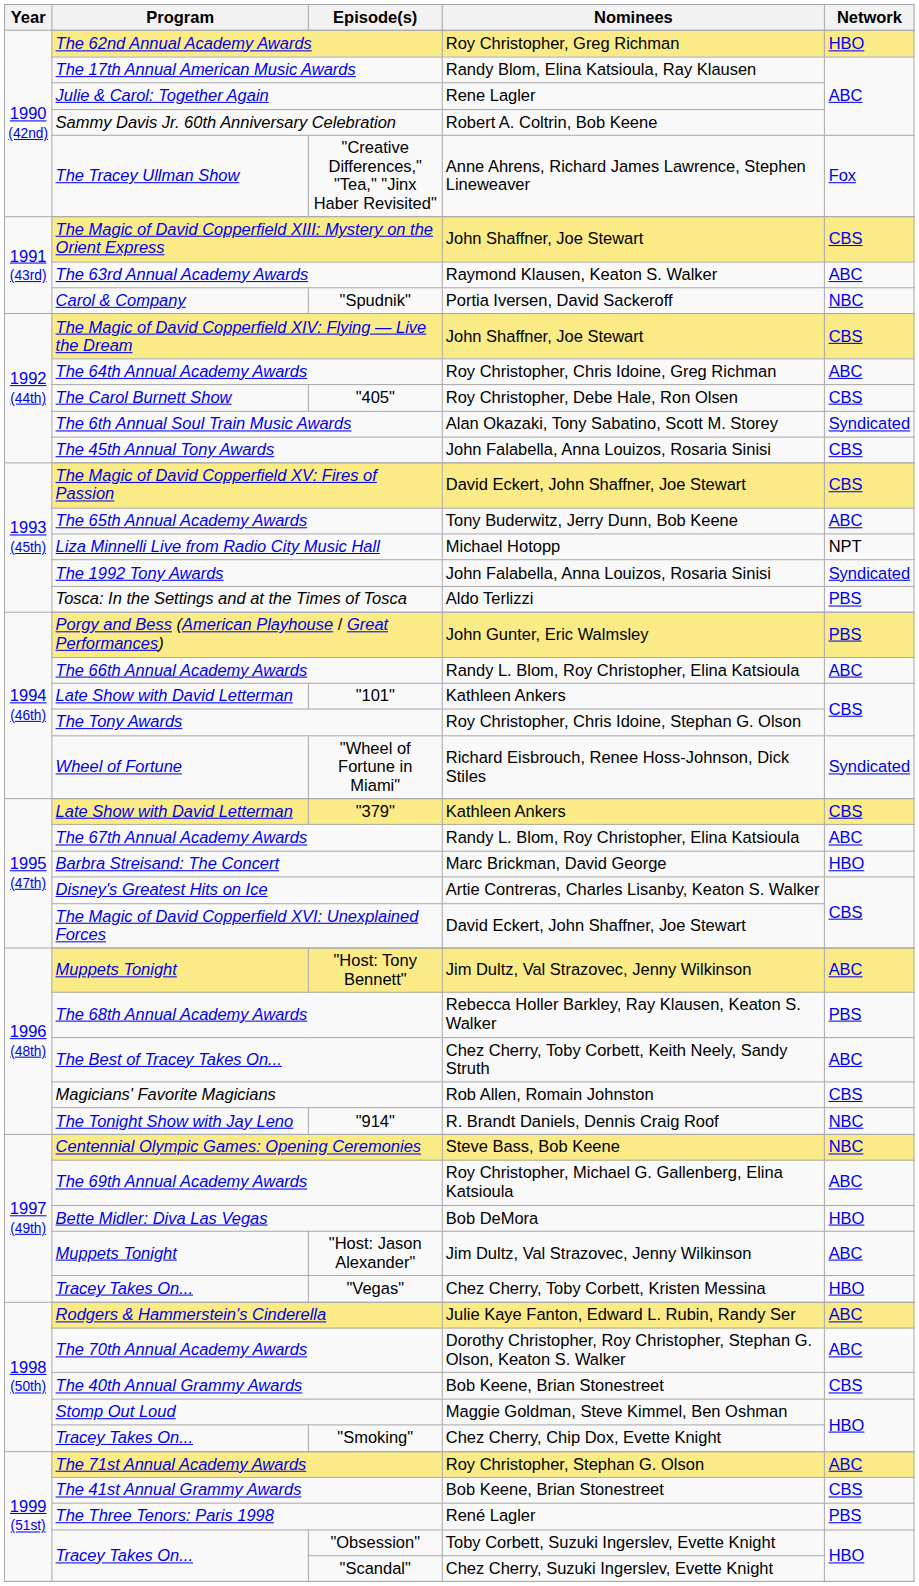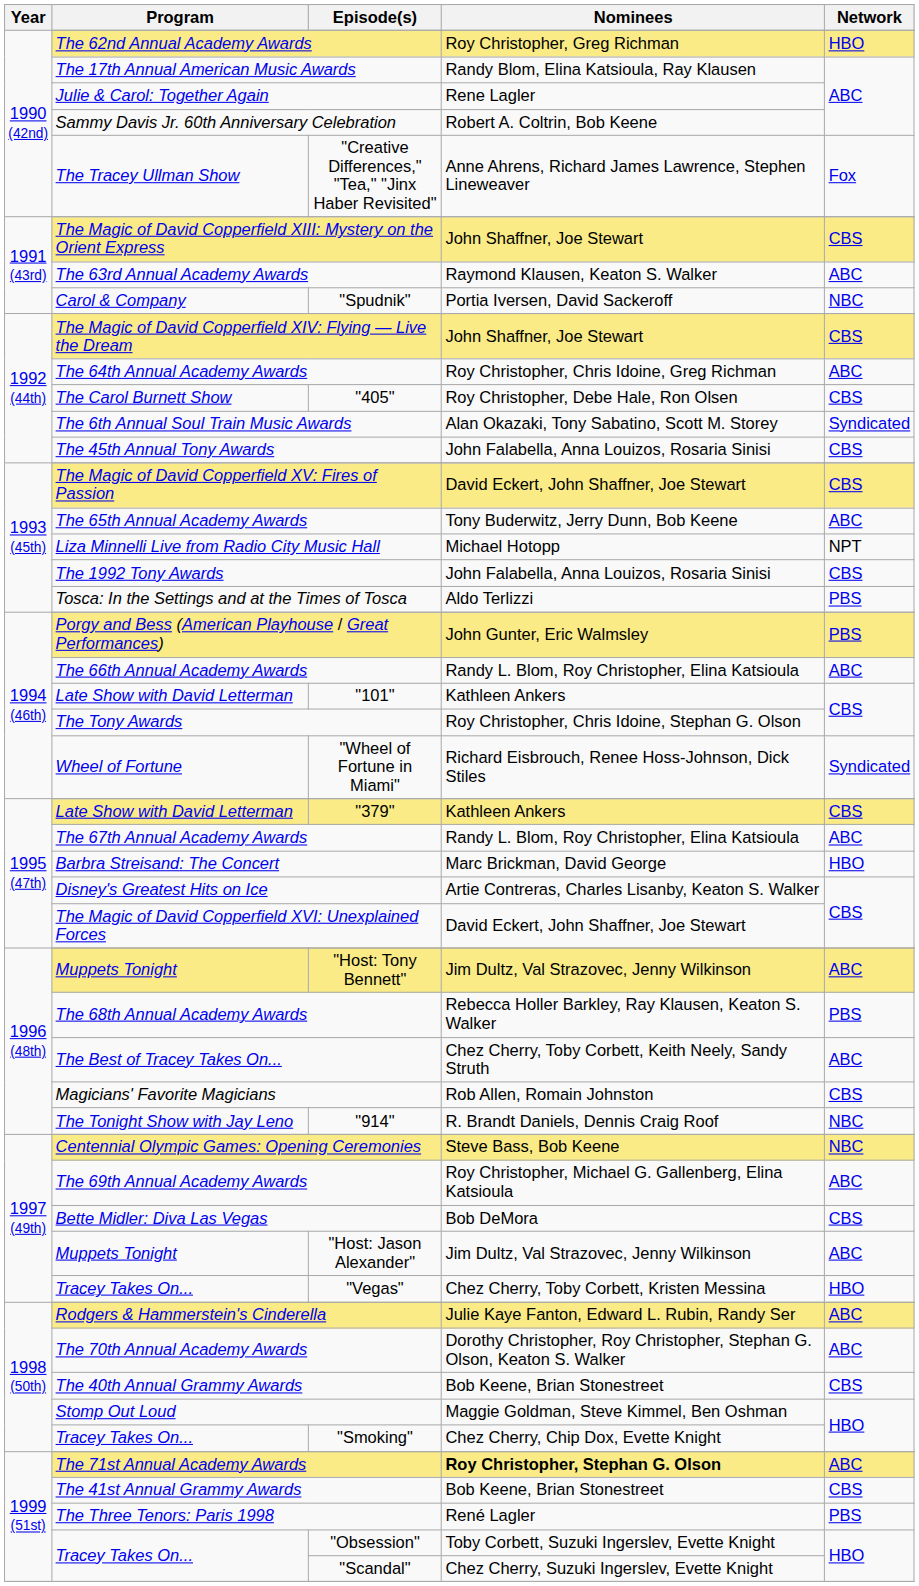 <table class="wikitable" style="width:100%">
 <tr bgcolor="#bebebe">
 <th width="5%">Year</th>
 <th width="30%">Program</th>
 <th width="15%">Episode(s)</th>
 <th width="45%">Nominees</th>
 <th width="5%">Network</th>
 </tr>
 <tr>
 <td rowspan=6 style="text-align:center"><a href='#'>1990</a><br><small><a href='#'>(42nd)</a></small><br></td>
 </tr>
 <tr style="background:#FAEB86">
 <td colspan=2><em><a href='#'>The 62nd Annual Academy Awards</a></em></td>
 <td>Roy Christopher, Greg Richman</td>
 <td><a href='#'>HBO</a></td>
 </tr>
 <tr>
 <td colspan=2><em><a href='#'>The 17th Annual American Music Awards</a></em></td>
 <td>Randy Blom, Elina Katsioula, Ray Klausen</td>
 <td rowspan=3><a href='#'>ABC</a></td>
 </tr>
 <tr>
 <td colspan=2><em><a href='#'>Julie & Carol: Together Again</a></em></td>
 <td>Rene Lagler</td>
 </tr>
 <tr>
 <td colspan=2><em>Sammy Davis Jr. 60th Anniversary Celebration</em></td>
 <td>Robert A. Coltrin, Bob Keene</td>
 </tr>
 <tr>
 <td><em><a href='#'>The Tracey Ullman Show</a></em></td>
 <td align=center>"Creative Differences," "Tea," "Jinx Haber Revisited"</td>
 <td>Anne Ahrens, Richard James Lawrence, Stephen Lineweaver</td>
 <td><a href='#'>Fox</a></td>
 </tr>
 <tr>
 <td rowspan=4 style="text-align:center"><a href='#'>1991</a><br><small><a href='#'>(43rd)</a></small><br></td>
 </tr>
 <tr style="background:#FAEB86">
 <td colspan=2><em><a href='#'>The Magic of David Copperfield XIII: Mystery on the Orient Express</a></em></td>
 <td>John Shaffner, Joe Stewart</td>
 <td><a href='#'>CBS</a></td>
 </tr>
 <tr>
 <td colspan=2><em><a href='#'>The 63rd Annual Academy Awards</a></em></td>
 <td>Raymond Klausen, Keaton S. Walker</td>
 <td><a href='#'>ABC</a></td>
 </tr>
 <tr>
 <td><em><a href='#'>Carol & Company</a></em></td>
 <td align=center>"Spudnik"</td>
 <td>Portia Iversen, David Sackeroff</td>
 <td><a href='#'>NBC</a></td>
 </tr>
 <tr>
 <td rowspan=6 style="text-align:center"><a href='#'>1992</a><br><small><a href='#'>(44th)</a></small><br></td>
 </tr>
 <tr style="background:#FAEB86">
 <td colspan=2><em><a href='#'>The Magic of David Copperfield XIV: Flying — Live the Dream</a></em></td>
 <td>John Shaffner, Joe Stewart</td>
 <td><a href='#'>CBS</a></td>
 </tr>
 <tr>
 <td colspan=2><em><a href='#'>The 64th Annual Academy Awards</a></em></td>
 <td>Roy Christopher, Chris Idoine, Greg Richman</td>
 <td><a href='#'>ABC</a></td>
 </tr>
 <tr>
 <td><em><a href='#'>The Carol Burnett Show</a></em></td>
 <td align=center>"405"</td>
 <td>Roy Christopher, Debe Hale, Ron Olsen</td>
 <td><a href='#'>CBS</a></td>
 </tr>
 <tr>
 <td colspan=2><em><a href='#'>The 6th Annual Soul Train Music Awards</a></em></td>
 <td>Alan Okazaki, Tony Sabatino, Scott M. Storey</td>
 <td><a href='#'>Syndicated</a></td>
 </tr>
 <tr>
 <td colspan=2><em><a href='#'>The 45th Annual Tony Awards</a></em></td>
 <td>John Falabella, Anna Louizos, Rosaria Sinisi</td>
 <td><a href='#'>CBS</a></td>
 </tr>
 <tr>
 <td rowspan=6 style="text-align:center"><a href='#'>1993</a><br><small><a href='#'>(45th)</a></small><br></td>
 </tr>
 <tr style="background:#FAEB86">
 <td colspan=2><em><a href='#'>The Magic of David Copperfield XV: Fires of Passion</a></em></td>
 <td>David Eckert, John Shaffner, Joe Stewart</td>
 <td><a href='#'>CBS</a></td>
 </tr>
 <tr>
 <td colspan=2><em><a href='#'>The 65th Annual Academy Awards</a></em></td>
 <td>Tony Buderwitz, Jerry Dunn, Bob Keene</td>
 <td><a href='#'>ABC</a></td>
 </tr>
 <tr>
 <td colspan=2><em><a href='#'>Liza Minnelli Live from Radio City Music Hall</a></em></td>
 <td>Michael Hotopp</td>
 <td>NPT</td>
 </tr>
 <tr>
 <td colspan=2><em><a href='#'>The 1992 Tony Awards</a></em></td>
 <td>John Falabella, Anna Louizos, Rosaria Sinisi</td>
-<td><a href='#'>Syndicated</a></td>
+<td><a href='#'>CBS</a></td>
 </tr>
 <tr>
 <td colspan=2><em>Tosca: In the Settings and at the Times of Tosca</em></td>
 <td>Aldo Terlizzi</td>
 <td><a href='#'>PBS</a></td>
 </tr>
 <tr>
 <td rowspan=6 style="text-align:center"><a href='#'>1994</a><br><small><a href='#'>(46th)</a></small><br></td>
 </tr>
 <tr style="background:#FAEB86">
 <td colspan=2><em><a href='#'>Porgy and Bess</a> (<a href='#'>American Playhouse</a></em> / <em><a href='#'>Great Performances</a>)</em></td>
 <td>John Gunter, Eric Walmsley</td>
 <td><a href='#'>PBS</a></td>
 </tr>
 <tr>
 <td colspan=2><em><a href='#'>The 66th Annual Academy Awards</a></em></td>
 <td>Randy L. Blom, Roy Christopher, Elina Katsioula</td>
 <td><a href='#'>ABC</a></td>
 </tr>
 <tr>
 <td><em><a href='#'>Late Show with David Letterman</a></em></td>
 <td align=center>"101"</td>
 <td>Kathleen Ankers</td>
 <td rowspan=2><a href='#'>CBS</a></td>
 </tr>
 <tr>
 <td colspan=2><em><a href='#'>The Tony Awards</a></em></td>
 <td>Roy Christopher, Chris Idoine, Stephan G. Olson</td>
 </tr>
 <tr>
 <td><em><a href='#'>Wheel of Fortune</a></em></td>
 <td align=center>"Wheel of Fortune in Miami"</td>
 <td>Richard Eisbrouch, Renee Hoss-Johnson, Dick Stiles</td>
 <td><a href='#'>Syndicated</a></td>
 </tr>
 <tr>
 <td rowspan=6 style="text-align:center"><a href='#'>1995</a><br><small><a href='#'>(47th)</a></small><br></td>
 </tr>
 <tr style="background:#FAEB86">
 <td><em><a href='#'>Late Show with David Letterman</a></em></td>
 <td align=center>"379"</td>
 <td>Kathleen Ankers</td>
 <td><a href='#'>CBS</a></td>
 </tr>
 <tr>
 <td colspan=2><em><a href='#'>The 67th Annual Academy Awards</a></em></td>
 <td>Randy L. Blom, Roy Christopher, Elina Katsioula</td>
 <td><a href='#'>ABC</a></td>
 </tr>
 <tr>
 <td colspan=2><em><a href='#'>Barbra Streisand: The Concert</a></em></td>
 <td>Marc Brickman, David George</td>
 <td><a href='#'>HBO</a></td>
 </tr>
 <tr>
 <td colspan=2><em><a href='#'>Disney's Greatest Hits on Ice</a></em></td>
 <td>Artie Contreras, Charles Lisanby, Keaton S. Walker</td>
 <td rowspan=2><a href='#'>CBS</a></td>
 </tr>
 <tr>
 <td colspan=2><em><a href='#'>The Magic of David Copperfield XVI: Unexplained Forces</a></em></td>
 <td>David Eckert, John Shaffner, Joe Stewart</td>
 </tr>
 <tr>
 <td rowspan=6 style="text-align:center"><a href='#'>1996</a><br><small><a href='#'>(48th)</a></small><br></td>
 </tr>
 <tr style="background:#FAEB86">
 <td><em><a href='#'>Muppets Tonight</a></em></td>
 <td align=center>"Host: Tony Bennett"</td>
 <td>Jim Dultz, Val Strazovec, Jenny Wilkinson</td>
 <td><a href='#'>ABC</a></td>
 </tr>
 <tr>
 <td colspan=2><em><a href='#'>The 68th Annual Academy Awards</a></em></td>
 <td>Rebecca Holler Barkley, Ray Klausen, Keaton S. Walker</td>
 <td><a href='#'>PBS</a></td>
 </tr>
 <tr>
 <td colspan=2><em><a href='#'>The Best of Tracey Takes On...</a></em></td>
 <td>Chez Cherry, Toby Corbett, Keith Neely, Sandy Struth</td>
 <td><a href='#'>ABC</a></td>
 </tr>
 <tr>
 <td colspan=2><em>Magicians' Favorite Magicians</em></td>
 <td>Rob Allen, Romain Johnston</td>
 <td><a href='#'>CBS</a></td>
 </tr>
 <tr>
 <td><em><a href='#'>The Tonight Show with Jay Leno</a></em></td>
 <td align=center>"914"</td>
 <td>R. Brandt Daniels, Dennis Craig Roof</td>
 <td><a href='#'>NBC</a></td>
 </tr>
 <tr>
 <td rowspan=6 style="text-align:center"><a href='#'>1997</a><br><small><a href='#'>(49th)</a></small><br></td>
 </tr>
 <tr style="background:#FAEB86">
 <td colspan=2><em><a href='#'>Centennial Olympic Games: Opening Ceremonies</a></em></td>
 <td>Steve Bass, Bob Keene</td>
 <td><a href='#'>NBC</a></td>
 </tr>
 <tr>
 <td colspan=2><em><a href='#'>The 69th Annual Academy Awards</a></em></td>
 <td>Roy Christopher, Michael G. Gallenberg, Elina Katsioula</td>
 <td><a href='#'>ABC</a></td>
 </tr>
 <tr>
 <td colspan=2><em><a href='#'>Bette Midler: Diva Las Vegas</a></em></td>
 <td>Bob DeMora</td>
-<td><a href='#'>HBO</a></td>
+<td><a href='#'>CBS</a></td>
 </tr>
 <tr>
 <td><em><a href='#'>Muppets Tonight</a></em></td>
 <td align=center>"Host: Jason Alexander"</td>
 <td>Jim Dultz, Val Strazovec, Jenny Wilkinson</td>
 <td><a href='#'>ABC</a></td>
 </tr>
 <tr>
 <td><em><a href='#'>Tracey Takes On...</a></em></td>
 <td align=center>"Vegas"</td>
 <td>Chez Cherry, Toby Corbett, Kristen Messina</td>
 <td><a href='#'>HBO</a></td>
 </tr>
 <tr>
 <td rowspan=6 style="text-align:center"><a href='#'>1998</a><br><small><a href='#'>(50th)</a></small><br></td>
 </tr>
 <tr style="background:#FAEB86">
 <td colspan=2><em><a href='#'>Rodgers & Hammerstein's Cinderella</a></em></td>
 <td>Julie Kaye Fanton, Edward L. Rubin, Randy Ser</td>
 <td><a href='#'>ABC</a></td>
 </tr>
 <tr>
 <td colspan=2><em><a href='#'>The 70th Annual Academy Awards</a></em></td>
 <td>Dorothy Christopher, Roy Christopher, Stephan G. Olson, Keaton S. Walker</td>
 <td><a href='#'>ABC</a></td>
 </tr>
 <tr>
 <td colspan=2><em><a href='#'>The 40th Annual Grammy Awards</a></em></td>
 <td>Bob Keene, Brian Stonestreet</td>
 <td><a href='#'>CBS</a></td>
 </tr>
 <tr>
 <td colspan=2><em><a href='#'>Stomp Out Loud</a></em></td>
 <td>Maggie Goldman, Steve Kimmel, Ben Oshman</td>
 <td rowspan=2><a href='#'>HBO</a></td>
 </tr>
 <tr>
 <td><em><a href='#'>Tracey Takes On...</a></em></td>
 <td align=center>"Smoking"</td>
 <td>Chez Cherry, Chip Dox, Evette Knight</td>
 </tr>
 <tr>
 <td rowspan=6 style="text-align:center"><a href='#'>1999</a><br><small><a href='#'>(51st)</a></small><br></td>
 </tr>
 <tr style="background:#FAEB86">
 <td colspan=2><em><a href='#'>The 71st Annual Academy Awards</a></em></td>
-<td>Roy Christopher, Stephan G. Olson</td>
+<td><strong>Roy Christopher, Stephan G. Olson</strong></td>
 <td><a href='#'>ABC</a></td>
 </tr>
 <tr>
 <td colspan=2><em><a href='#'>The 41st Annual Grammy Awards</a></em></td>
 <td>Bob Keene, Brian Stonestreet</td>
 <td><a href='#'>CBS</a></td>
 </tr>
 <tr>
 <td colspan=2><em><a href='#'>The Three Tenors: Paris 1998</a></em></td>
 <td>René Lagler</td>
 <td><a href='#'>PBS</a></td>
 </tr>
 <tr>
 <td rowspan=2><em><a href='#'>Tracey Takes On...</a></em></td>
 <td align=center>"Obsession"</td>
 <td>Toby Corbett, Suzuki Ingerslev, Evette Knight</td>
 <td rowspan=2><a href='#'>HBO</a></td>
 </tr>
 <tr>
 <td align=center>"Scandal"</td>
 <td>Chez Cherry, Suzuki Ingerslev, Evette Knight</td>
 </tr>
 <tr>
 </tr>
 </table>
